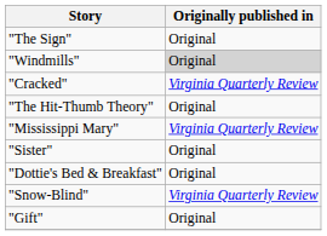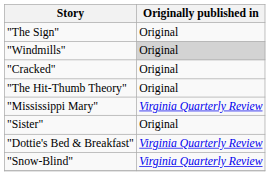 <table class="wikitable">
 <tr>
 <th><strong>Story</strong></th>
 <th><strong>Originally published in</strong></th>
 </tr>
 <tr>
 <td>"The Sign"</td>
 <td>Original</td>
 </tr>
 <tr>
 <td>"Windmills"</td>
 <td style="background: lightgrey;">Original</td>
 </tr>
 <tr>
 <td>"Cracked"</td>
-<td><em><a href='#'>Virginia Quarterly Review</a></em></td>
+<td>Original</td>
 </tr>
 <tr>
 <td>"The Hit-Thumb Theory"</td>
 <td>Original</td>
 </tr>
 <tr>
 <td>"Mississippi Mary"</td>
 <td><em><a href='#'>Virginia Quarterly Review</a></em></td>
 </tr>
 <tr>
 <td>"Sister"</td>
 <td>Original</td>
 </tr>
 <tr>
 <td>"Dottie's Bed & Breakfast"</td>
-<td>Original</td>
+<td><em><a href='#'>Virginia Quarterly Review</a></em></td>
 </tr>
 <tr>
 <td>"Snow-Blind"</td>
 <td><em><a href='#'>Virginia Quarterly Review</a></em></td>
 </tr>
 <tr>
-<td>"Gift"</td>
-<td>Original</td>
-</tr>
-<tr>
 </tr>
 </table>
